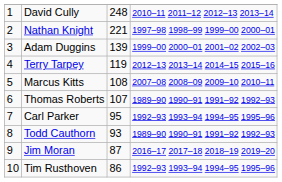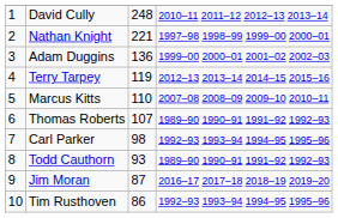 <table class="wikitable">
 <tr>
 </tr>
 <tr>
 <td>1</td>
 <td>David Cully</td>
 <td>248</td>
 <td style="font-size:80%;"><a href='#'>2010–11</a> <a href='#'>2011–12</a> <a href='#'>2012–13</a> <a href='#'>2013–14</a></td>
 </tr>
 <tr>
 <td>2</td>
 <td><a href='#'>Nathan Knight</a></td>
 <td>221</td>
 <td style="font-size:80%;"><a href='#'>1997–98</a> <a href='#'>1998–99</a> <a href='#'>1999–00</a> <a href='#'>2000–01</a></td>
 </tr>
 <tr>
 <td>3</td>
 <td>Adam Duggins</td>
-<td>139</td>
+<td>136</td>
 <td style="font-size:80%;"><a href='#'>1999–00</a> <a href='#'>2000–01</a> <a href='#'>2001–02</a> <a href='#'>2002–03</a></td>
 </tr>
 <tr>
 <td>4</td>
 <td><a href='#'>Terry Tarpey</a></td>
 <td>119</td>
 <td style="font-size:80%;"><a href='#'>2012–13</a> <a href='#'>2013–14</a> <a href='#'>2014–15</a> <a href='#'>2015–16</a></td>
 </tr>
 <tr>
 <td>5</td>
 <td>Marcus Kitts</td>
-<td>108</td>
+<td>110</td>
 <td style="font-size:80%;"><a href='#'>2007–08</a> <a href='#'>2008–09</a> <a href='#'>2009–10</a> <a href='#'>2010–11</a></td>
 </tr>
 <tr>
 <td>6</td>
 <td>Thomas Roberts</td>
 <td>107</td>
 <td style="font-size:80%;"><a href='#'>1989–90</a> <a href='#'>1990–91</a> <a href='#'>1991–92</a> <a href='#'>1992–93</a></td>
 </tr>
 <tr>
 <td>7</td>
 <td>Carl Parker</td>
-<td>95</td>
+<td>98</td>
 <td style="font-size:80%;"><a href='#'>1992–93</a> <a href='#'>1993–94</a> <a href='#'>1994–95</a> <a href='#'>1995–96</a></td>
 </tr>
 <tr>
 <td>8</td>
 <td><a href='#'>Todd Cauthorn</a></td>
 <td>93</td>
 <td style="font-size:80%;"><a href='#'>1989–90</a> <a href='#'>1990–91</a> <a href='#'>1991–92</a> <a href='#'>1992–93</a></td>
 </tr>
 <tr>
 <td>9</td>
 <td><a href='#'>Jim Moran</a></td>
 <td>87</td>
 <td style="font-size:80%;"><a href='#'>2016–17</a> <a href='#'>2017–18</a> <a href='#'>2018–19</a> <a href='#'>2019–20</a></td>
 </tr>
 <tr>
 <td>10</td>
 <td>Tim Rusthoven</td>
 <td>86</td>
 <td style="font-size:80%;"><a href='#'>1992–93</a> <a href='#'>1993–94</a> <a href='#'>1994–95</a> <a href='#'>1995–96</a></td>
 </tr>
 </table>
